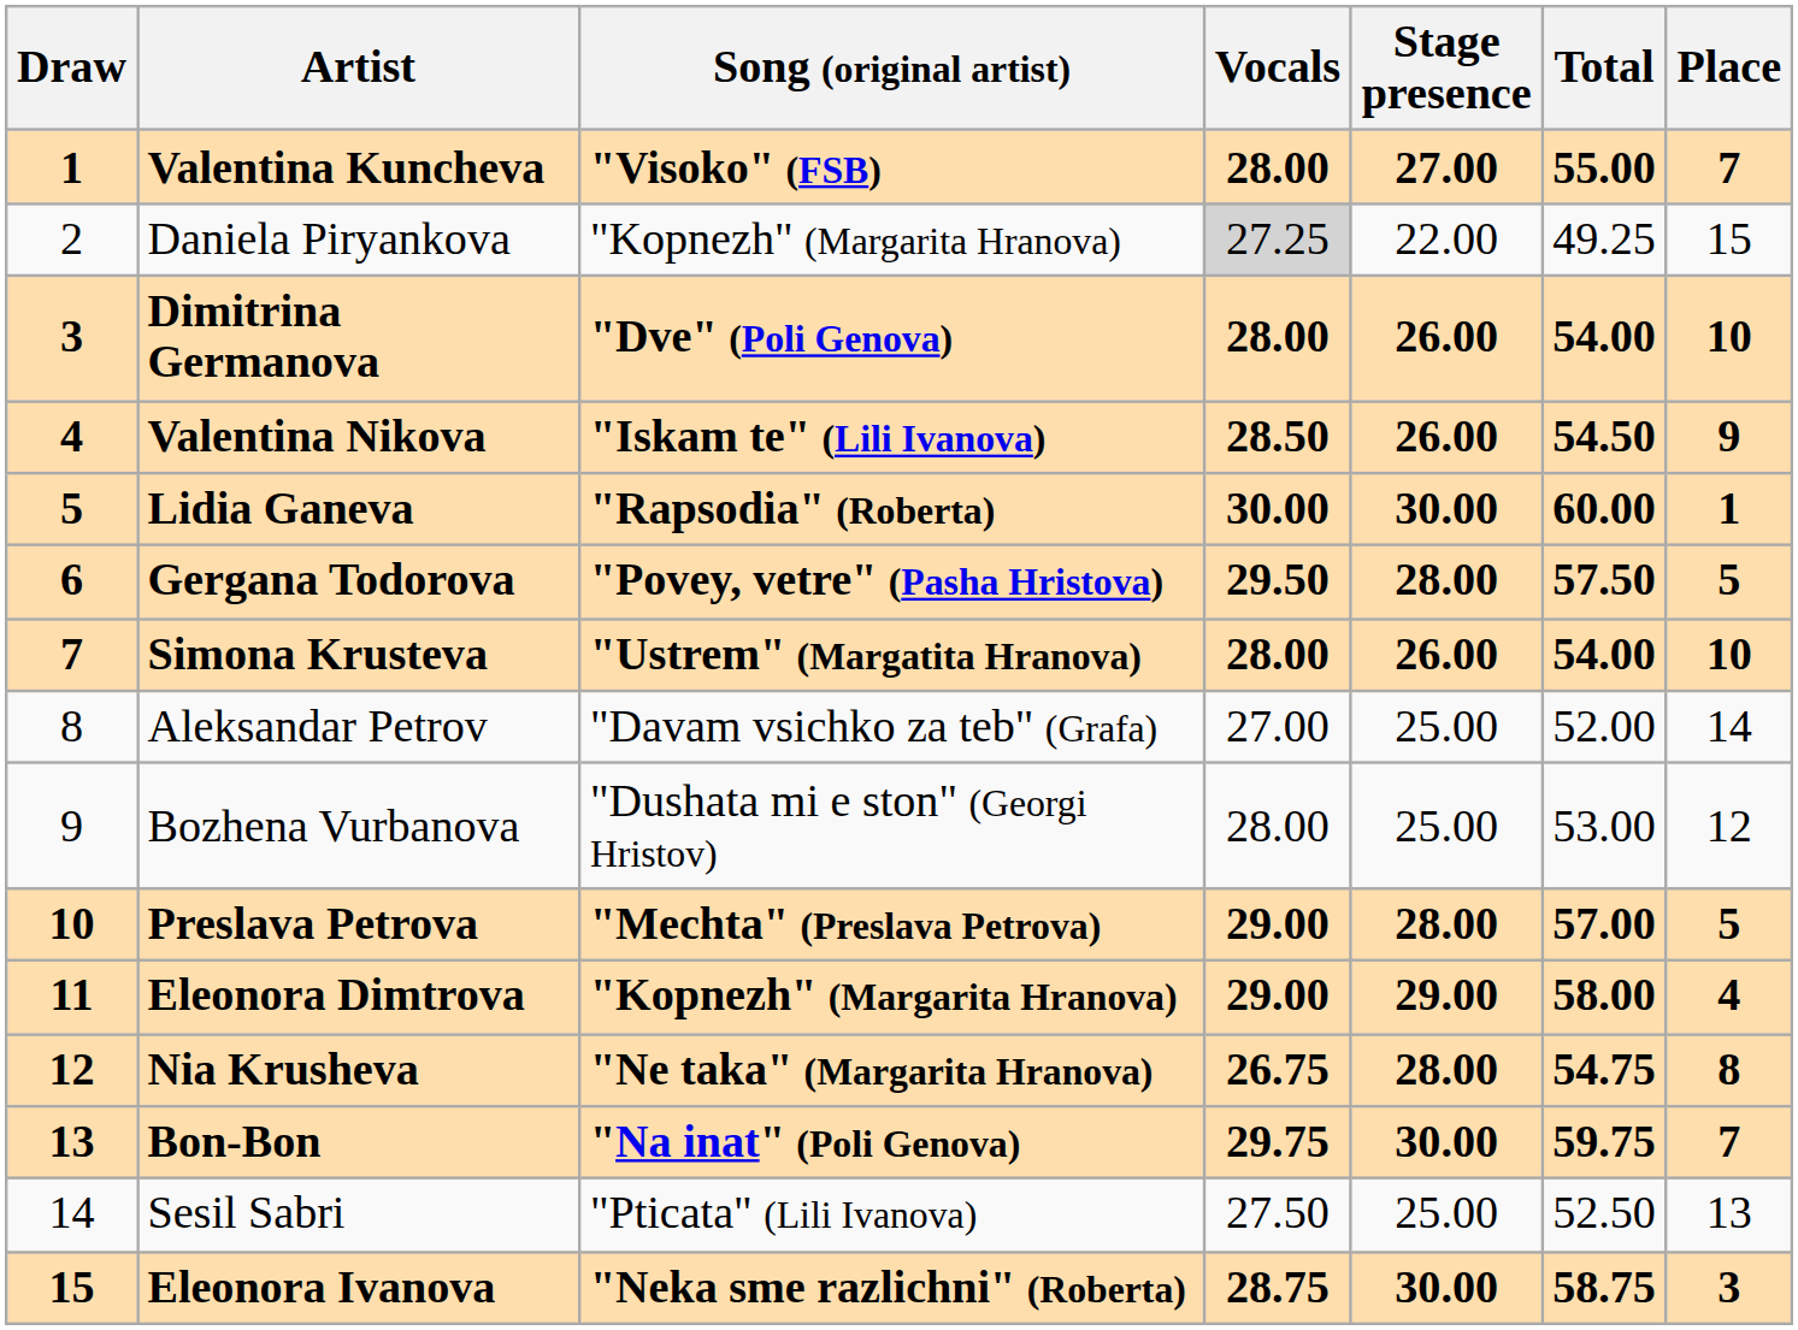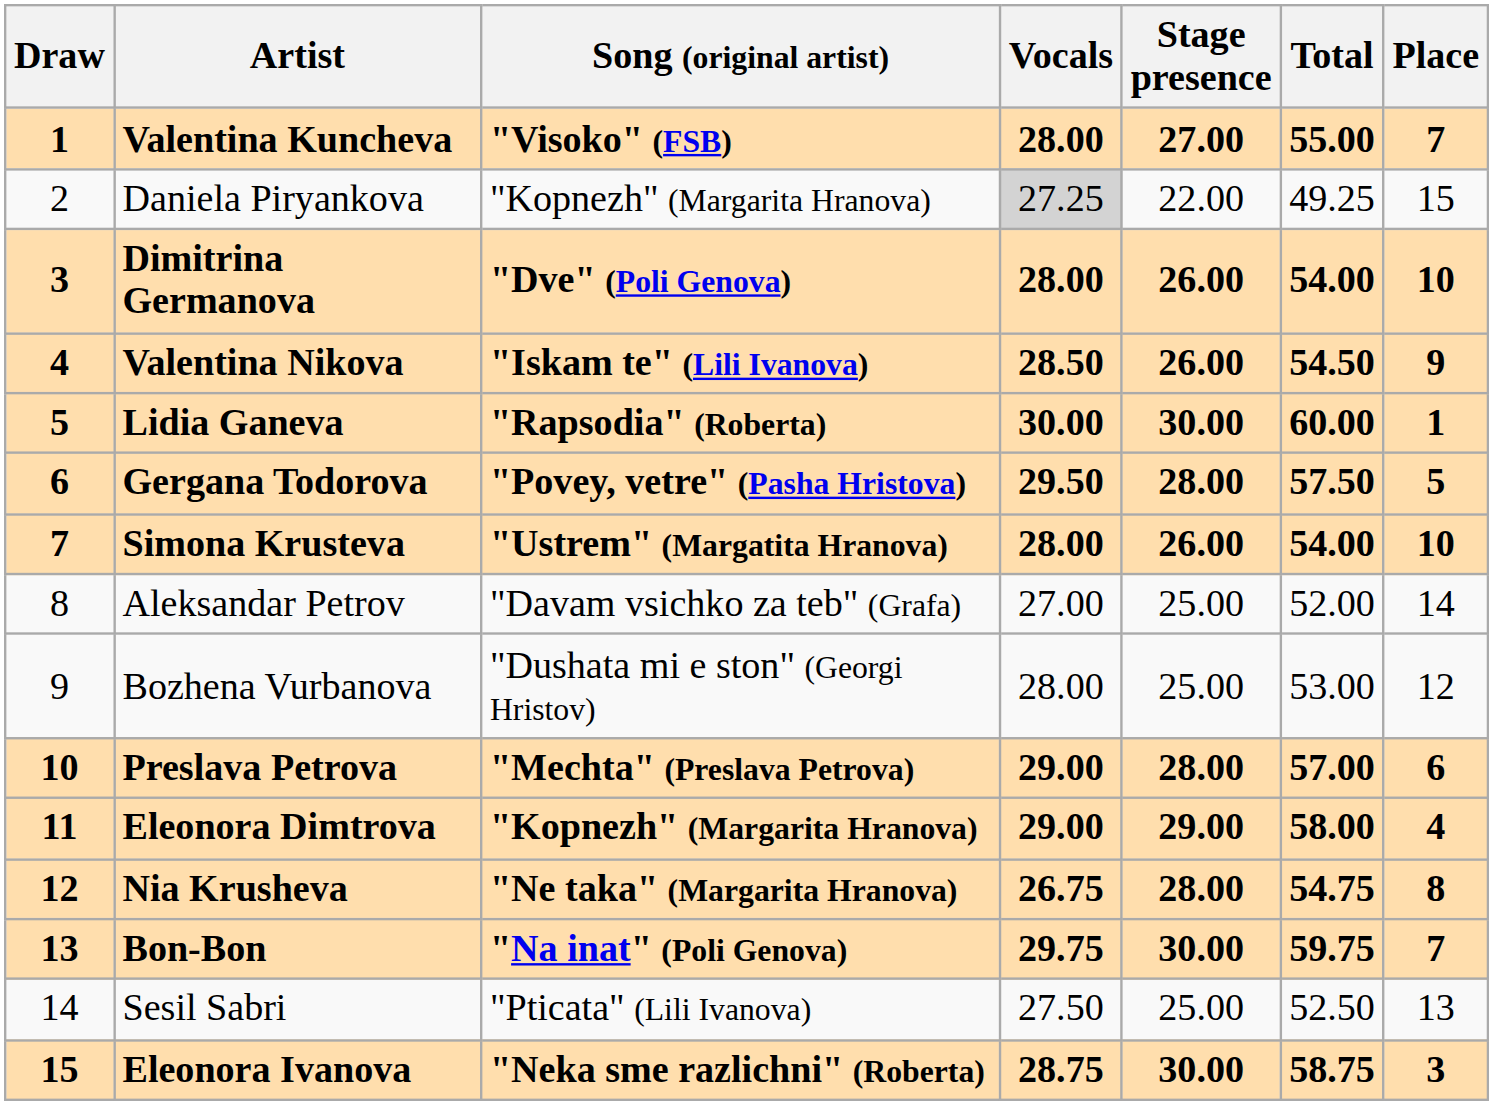 <table class="sortable wikitable" style="margin: 1em auto 1em auto; text-align:center;">
 <tr>
 <th>Draw</th>
 <th>Artist</th>
 <th>Song <small>(original artist)</small></th>
 <th>Vocals</th>
 <th>Stage<br>presence</th>
 <th>Total</th>
 <th>Place</th>
 </tr>
 <tr style="font-weight:bold; background:#FFDEAD;">
 <td>1</td>
 <td align=left>Valentina Kuncheva</td>
 <td align=left>"Visoko" <small>(<a href='#'>FSB</a>)</small></td>
 <td>28.00</td>
 <td>27.00</td>
 <td>55.00</td>
 <td>7</td>
 </tr>
 <tr>
 <td>2</td>
 <td align=left>Daniela Piryankova</td>
 <td align=left>"Kopnezh" <small>(Margarita Hranova)</small></td>
 <td style="background: lightgrey;">27.25</td>
 <td>22.00</td>
 <td>49.25</td>
 <td>15</td>
 </tr>
 <tr style="font-weight:bold; background:#FFDEAD;">
 <td>3</td>
 <td align=left>Dimitrina Germanova</td>
 <td align=left>"Dve" <small>(<a href='#'>Poli Genova</a>)</small></td>
 <td>28.00</td>
 <td>26.00</td>
 <td>54.00</td>
 <td>10</td>
 </tr>
 <tr style="font-weight:bold; background:#FFDEAD;">
 <td>4</td>
 <td align=left>Valentina Nikova</td>
 <td align=left>"Iskam te" <small>(<a href='#'>Lili Ivanova</a>)</small></td>
 <td>28.50</td>
 <td>26.00</td>
 <td>54.50</td>
 <td>9</td>
 </tr>
 <tr style="font-weight:bold; background:#FFDEAD;">
 <td>5</td>
 <td align=left>Lidia Ganeva</td>
 <td align=left>"Rapsodia" <small>(Roberta)</small></td>
 <td>30.00</td>
 <td>30.00</td>
 <td>60.00</td>
 <td>1</td>
 </tr>
 <tr style="font-weight:bold; background:#FFDEAD;">
 <td>6</td>
 <td align=left>Gergana Todorova</td>
 <td align=left>"Povey, vetre" <small>(<a href='#'>Pasha Hristova</a>)</small></td>
 <td>29.50</td>
 <td>28.00</td>
 <td>57.50</td>
 <td>5</td>
 </tr>
 <tr style="font-weight:bold; background:#FFDEAD;">
 <td>7</td>
 <td align=left>Simona Krusteva</td>
 <td align=left>"Ustrem" <small>(Margatita Hranova)</small></td>
 <td>28.00</td>
 <td>26.00</td>
 <td>54.00</td>
 <td>10</td>
 </tr>
 <tr>
 <td>8</td>
 <td align=left>Aleksandar Petrov</td>
 <td align=left>"Davam vsichko za teb" <small>(Grafa)</small></td>
 <td>27.00</td>
 <td>25.00</td>
 <td>52.00</td>
 <td>14</td>
 </tr>
 <tr>
 <td>9</td>
 <td align=left>Bozhena Vurbanova</td>
 <td align=left>"Dushata mi e ston" <small>(Georgi Hristov)</small></td>
 <td>28.00</td>
 <td>25.00</td>
 <td>53.00</td>
 <td>12</td>
 </tr>
 <tr style="font-weight:bold; background:#FFDEAD;">
 <td>10</td>
 <td align=left>Preslava Petrova</td>
 <td align=left>"Mechta" <small>(Preslava Petrova)</small></td>
 <td>29.00</td>
 <td>28.00</td>
 <td>57.00</td>
-<td>5</td>
+<td>6</td>
 </tr>
 <tr style="font-weight:bold; background:#FFDEAD;">
 <td>11</td>
 <td align=left>Eleonora Dimtrova</td>
 <td align=left>"Kopnezh" <small>(Margarita Hranova)</small></td>
 <td>29.00</td>
 <td>29.00</td>
 <td>58.00</td>
 <td>4</td>
 </tr>
 <tr style="font-weight:bold; background:#FFDEAD;">
 <td>12</td>
 <td align=left>Nia Krusheva</td>
 <td align=left>"Ne taka" <small>(Margarita Hranova)</small></td>
 <td>26.75</td>
 <td>28.00</td>
 <td>54.75</td>
 <td>8</td>
 </tr>
 <tr style="font-weight:bold; background:#FFDEAD;">
 <td>13</td>
 <td align=left>Bon-Bon</td>
 <td align=left>"<a href='#'>Na inat</a>" <small>(Poli Genova)</small></td>
 <td>29.75</td>
 <td>30.00</td>
 <td>59.75</td>
 <td>7</td>
 </tr>
 <tr>
 <td>14</td>
 <td align=left>Sesil Sabri</td>
 <td align=left>"Pticata" <small>(Lili Ivanova)</small></td>
 <td>27.50</td>
 <td>25.00</td>
 <td>52.50</td>
 <td>13</td>
 </tr>
 <tr style="font-weight:bold; background:#FFDEAD;">
 <td>15</td>
 <td align=left>Eleonora Ivanova</td>
 <td align=left>"Neka sme razlichni" <small>(Roberta)</small></td>
 <td>28.75</td>
 <td>30.00</td>
 <td>58.75</td>
 <td>3</td>
 </tr>
 <tr>
 </tr>
 </table>
